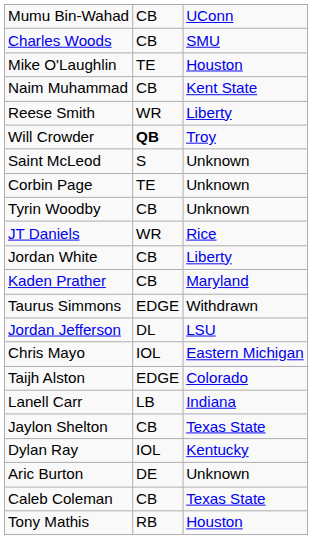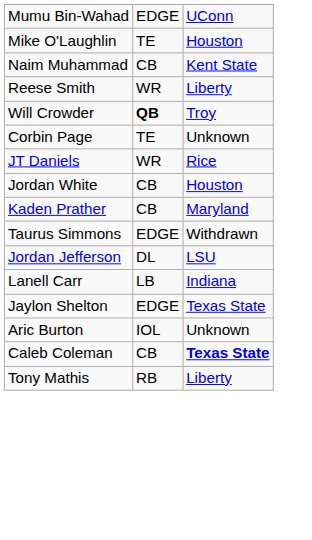 <table class="wikitable">
 <tr>
 </tr>
 <tr>
 <td>Mumu Bin-Wahad</td>
-<td>CB</td>
+<td>EDGE</td>
 <td><a href='#'>UConn</a></td>
-</tr>
-<tr>
-<td><a href='#'>Charles Woods</a></td>
-<td>CB</td>
-<td><a href='#'>SMU</a></td>
 </tr>
 <tr>
 <td>Mike O'Laughlin</td>
 <td>TE</td>
 <td><a href='#'>Houston</a></td>
 </tr>
 <tr>
 <td>Naim Muhammad</td>
 <td>CB</td>
 <td><a href='#'>Kent State</a></td>
 </tr>
 <tr>
 <td>Reese Smith</td>
 <td>WR</td>
 <td><a href='#'>Liberty</a></td>
 </tr>
 <tr>
 <td>Will Crowder</td>
 <td><strong>QB</strong></td>
 <td><a href='#'>Troy</a></td>
 </tr>
 <tr>
-<td>Saint McLeod</td>
-<td>S</td>
-<td>Unknown</td>
-</tr>
-<tr>
 <td>Corbin Page</td>
 <td>TE</td>
-<td>Unknown</td>
-</tr>
-<tr>
-<td>Tyrin Woodby</td>
-<td>CB</td>
 <td>Unknown</td>
 </tr>
 <tr>
 <td><a href='#'>JT Daniels</a></td>
 <td>WR</td>
 <td><a href='#'>Rice</a></td>
 </tr>
 <tr>
 <td>Jordan White</td>
 <td>CB</td>
-<td><a href='#'>Liberty</a></td>
+<td><a href='#'>Houston</a></td>
 </tr>
 <tr>
 <td><a href='#'>Kaden Prather</a></td>
 <td>CB</td>
 <td><a href='#'>Maryland</a></td>
 </tr>
 <tr>
 <td>Taurus Simmons</td>
 <td>EDGE</td>
 <td>Withdrawn</td>
 </tr>
 <tr>
 <td><a href='#'>Jordan Jefferson</a></td>
 <td>DL</td>
 <td><a href='#'>LSU</a></td>
 </tr>
 <tr>
-<td>Chris Mayo</td>
-<td>IOL</td>
-<td><a href='#'>Eastern Michigan</a></td>
-</tr>
-<tr>
-<td>Taijh Alston</td>
-<td>EDGE</td>
-<td><a href='#'>Colorado</a></td>
-</tr>
-<tr>
 <td>Lanell Carr</td>
 <td>LB</td>
 <td><a href='#'>Indiana</a></td>
 </tr>
 <tr>
 <td>Jaylon Shelton</td>
-<td>CB</td>
+<td>EDGE</td>
 <td><a href='#'>Texas State</a></td>
 </tr>
 <tr>
-<td>Dylan Ray</td>
+<td>Aric Burton</td>
 <td>IOL</td>
-<td><a href='#'>Kentucky</a></td>
-</tr>
-<tr>
-<td>Aric Burton</td>
-<td>DE</td>
 <td>Unknown</td>
 </tr>
 <tr>
 <td>Caleb Coleman</td>
 <td>CB</td>
-<td><a href='#'>Texas State</a></td>
+<td><strong><a href='#'>Texas State</a></strong></td>
 </tr>
 <tr>
 <td>Tony Mathis</td>
 <td>RB</td>
-<td><a href='#'>Houston</a></td>
+<td><a href='#'>Liberty</a></td>
 </tr>
 </table>
